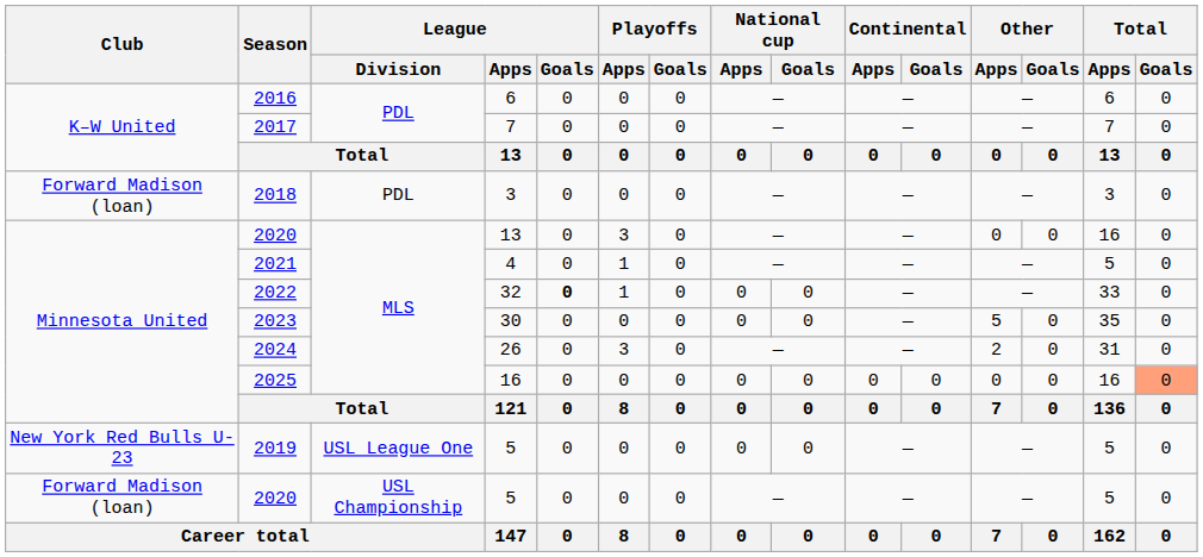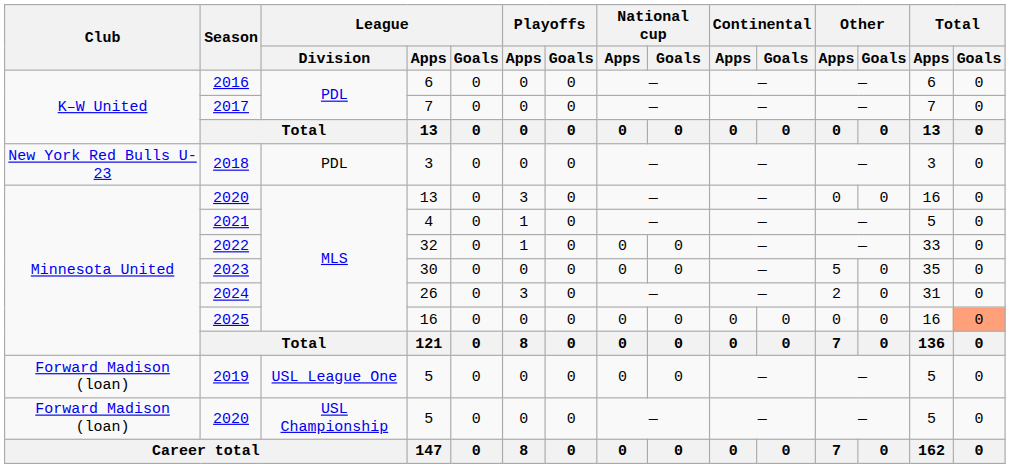 <table class="wikitable" style="text-align: center;">
 <tr>
 <th rowspan="2">Club</th>
 <th rowspan="2">Season</th>
 <th colspan="3">League</th>
 <th colspan="2">Playoffs</th>
 <th colspan="2">National cup</th>
 <th colspan="2">Continental</th>
 <th colspan="2">Other</th>
 <th colspan="2">Total</th>
 </tr>
 <tr>
 <th>Division</th>
 <th>Apps</th>
 <th>Goals</th>
 <th>Apps</th>
 <th>Goals</th>
 <th>Apps</th>
 <th>Goals</th>
 <th>Apps</th>
 <th>Goals</th>
 <th>Apps</th>
 <th>Goals</th>
 <th>Apps</th>
 <th>Goals</th>
 </tr>
 <tr>
 <td rowspan="3"><a href='#'>K–W United</a></td>
 <td><a href='#'>2016</a></td>
 <td rowspan="2"><a href='#'>PDL</a></td>
 <td>6</td>
 <td>0</td>
 <td>0</td>
 <td>0</td>
 <td colspan="2">—</td>
 <td colspan="2">—</td>
 <td colspan="2">—</td>
 <td>6</td>
 <td>0</td>
 </tr>
 <tr>
 <td><a href='#'>2017</a></td>
 <td>7</td>
 <td>0</td>
 <td>0</td>
 <td>0</td>
 <td colspan="2">—</td>
 <td colspan="2">—</td>
 <td colspan="2">—</td>
 <td>7</td>
 <td>0</td>
 </tr>
 <tr>
 <th colspan="2">Total</th>
 <th>13</th>
 <th>0</th>
 <th>0</th>
 <th>0</th>
 <th>0</th>
 <th>0</th>
 <th>0</th>
 <th>0</th>
 <th>0</th>
 <th>0</th>
 <th>13</th>
 <th>0</th>
 </tr>
 <tr>
-<td><a href='#'>Forward Madison</a> (loan)</td>
+<td><a href='#'>New York Red Bulls U-23</a></td>
 <td><a href='#'>2018</a></td>
 <td>PDL</td>
 <td>3</td>
 <td>0</td>
 <td>0</td>
 <td>0</td>
 <td colspan="2">—</td>
 <td colspan="2">—</td>
 <td colspan="2">—</td>
 <td>3</td>
 <td>0</td>
 </tr>
 <tr>
 <td rowspan="7"><a href='#'>Minnesota United</a></td>
 <td><a href='#'>2020</a></td>
 <td rowspan="6"><a href='#'>MLS</a></td>
 <td>13</td>
 <td>0</td>
 <td>3</td>
 <td>0</td>
 <td colspan="2">—</td>
 <td colspan="2">—</td>
 <td>0</td>
 <td>0</td>
 <td>16</td>
 <td>0</td>
 </tr>
 <tr>
 <td><a href='#'>2021</a></td>
 <td>4</td>
 <td>0</td>
 <td>1</td>
 <td>0</td>
 <td colspan="2">—</td>
 <td colspan="2">—</td>
 <td colspan="2">—</td>
 <td>5</td>
 <td>0</td>
 </tr>
 <tr>
 <td><a href='#'>2022</a></td>
 <td>32</td>
-<td><strong>0</strong></td>
+<td>0</td>
 <td>1</td>
 <td>0</td>
 <td>0</td>
 <td>0</td>
 <td colspan="2">—</td>
 <td colspan="2">—</td>
 <td>33</td>
 <td>0</td>
 </tr>
 <tr>
 <td><a href='#'>2023</a></td>
 <td>30</td>
 <td>0</td>
 <td>0</td>
 <td>0</td>
 <td>0</td>
 <td>0</td>
 <td colspan="2">—</td>
 <td>5</td>
 <td>0</td>
 <td>35</td>
 <td>0</td>
 </tr>
 <tr>
 <td><a href='#'>2024</a></td>
 <td>26</td>
 <td>0</td>
 <td>3</td>
 <td>0</td>
 <td colspan="2">—</td>
 <td colspan="2">—</td>
 <td>2</td>
 <td>0</td>
 <td>31</td>
 <td>0</td>
 </tr>
 <tr>
 <td><a href='#'>2025</a></td>
 <td>16</td>
 <td>0</td>
 <td>0</td>
 <td>0</td>
 <td>0</td>
 <td>0</td>
 <td>0</td>
 <td>0</td>
 <td>0</td>
 <td>0</td>
 <td>16</td>
 <td style="background: lightsalmon;">0</td>
 </tr>
 <tr>
 <th colspan="2">Total</th>
 <th>121</th>
 <th>0</th>
 <th>8</th>
 <th>0</th>
 <th>0</th>
 <th>0</th>
 <th>0</th>
 <th>0</th>
 <th>7</th>
 <th>0</th>
 <th>136</th>
 <th>0</th>
 </tr>
 <tr>
-<td><a href='#'>New York Red Bulls U-23</a></td>
+<td><a href='#'>Forward Madison</a> (loan)</td>
 <td><a href='#'>2019</a></td>
 <td><a href='#'>USL League One</a></td>
 <td>5</td>
 <td>0</td>
 <td>0</td>
 <td>0</td>
 <td>0</td>
 <td>0</td>
 <td colspan="2">—</td>
 <td colspan="2">—</td>
 <td>5</td>
 <td>0</td>
 </tr>
 <tr>
 <td><a href='#'>Forward Madison</a> (loan)</td>
 <td><a href='#'>2020</a></td>
 <td><a href='#'>USL Championship</a></td>
 <td>5</td>
 <td>0</td>
 <td>0</td>
 <td>0</td>
 <td colspan="2">—</td>
 <td colspan="2">—</td>
 <td colspan="2">—</td>
 <td>5</td>
 <td>0</td>
 </tr>
 <tr>
 <th colspan="3">Career total</th>
 <th>147</th>
 <th>0</th>
 <th>8</th>
 <th>0</th>
 <th>0</th>
 <th>0</th>
 <th>0</th>
 <th>0</th>
 <th>7</th>
 <th>0</th>
 <th>162</th>
 <th>0</th>
 </tr>
 </table>
